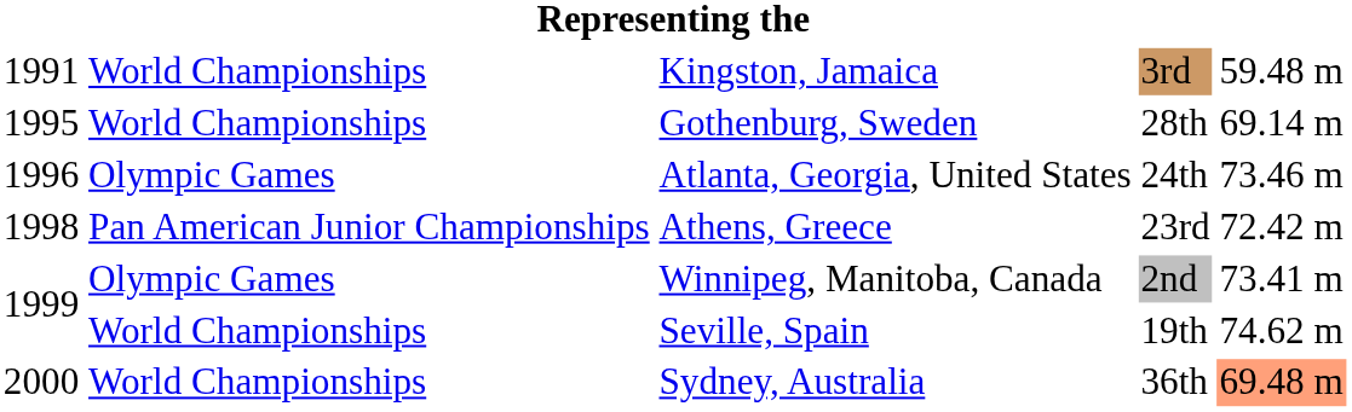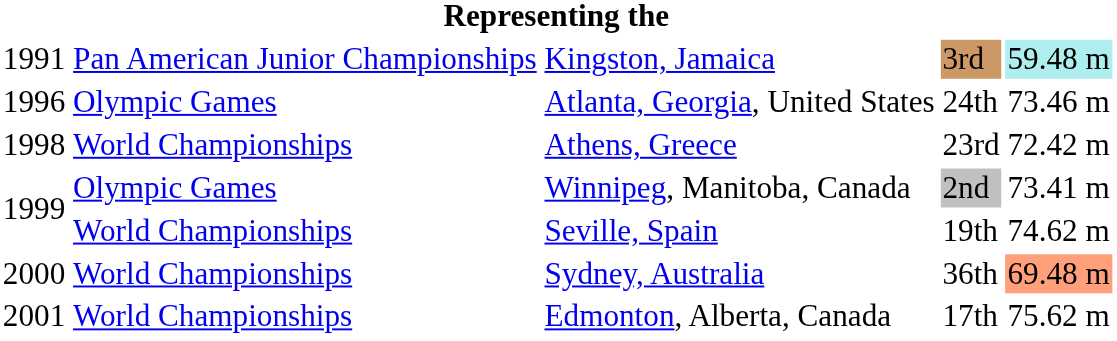 <table>
 <tr>
 <th colspan="5">Representing the </th>
 </tr>
 <tr>
 <td>1991</td>
-<td><a href='#'>World Championships</a></td>
+<td><a href='#'>Pan American Junior Championships</a></td>
 <td><a href='#'>Kingston, Jamaica</a></td>
 <td bgcolor="cc9966">3rd</td>
-<td>59.48 m</td>
-</tr>
-<tr>
-<td>1995</td>
-<td><a href='#'>World Championships</a></td>
-<td><a href='#'>Gothenburg, Sweden</a></td>
-<td>28th</td>
-<td>69.14 m</td>
+<td style="background: paleturquoise;">59.48 m</td>
 </tr>
 <tr>
 <td>1996</td>
 <td><a href='#'>Olympic Games</a></td>
 <td><a href='#'>Atlanta, Georgia</a>, United States</td>
 <td>24th</td>
 <td>73.46 m</td>
 </tr>
 <tr>
 <td>1998</td>
-<td><a href='#'>Pan American Junior Championships</a></td>
+<td><a href='#'>World Championships</a></td>
 <td><a href='#'>Athens, Greece</a></td>
 <td>23rd</td>
 <td>72.42 m</td>
 </tr>
 <tr>
 <td rowspan=2>1999</td>
 <td><a href='#'>Olympic Games</a></td>
 <td><a href='#'>Winnipeg</a>, Manitoba, Canada</td>
 <td bgcolor="silver">2nd</td>
 <td>73.41 m</td>
 </tr>
 <tr>
 <td><a href='#'>World Championships</a></td>
 <td><a href='#'>Seville, Spain</a></td>
 <td>19th</td>
 <td>74.62 m</td>
 </tr>
 <tr>
 <td>2000</td>
 <td><a href='#'>World Championships</a></td>
 <td><a href='#'>Sydney, Australia</a></td>
 <td>36th</td>
 <td style="background: lightsalmon;">69.48 m</td>
 </tr>
+<tr>
+<td>2001</td>
+<td><a href='#'>World Championships</a></td>
+<td><a href='#'>Edmonton</a>, Alberta, Canada</td>
+<td>17th</td>
+<td>75.62 m</td>
+</tr>
 </table>
